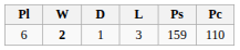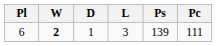 <table class="wikitable"  style="text-align:center" width="">
 <tr>
 <th width=40px>Pl</th>
 <th width=40px>W</th>
 <th width=40px>D</th>
 <th width=40px>L</th>
 <th width=40px>Ps</th>
 <th width=40px>Pc</th>
 </tr>
 <tr>
 <td>6</td>
 <td><strong>2</strong></td>
 <td>1</td>
 <td>3</td>
-<td>159</td>
-<td>110</td>
+<td>139</td>
+<td>111</td>
 </tr>
 </table>
